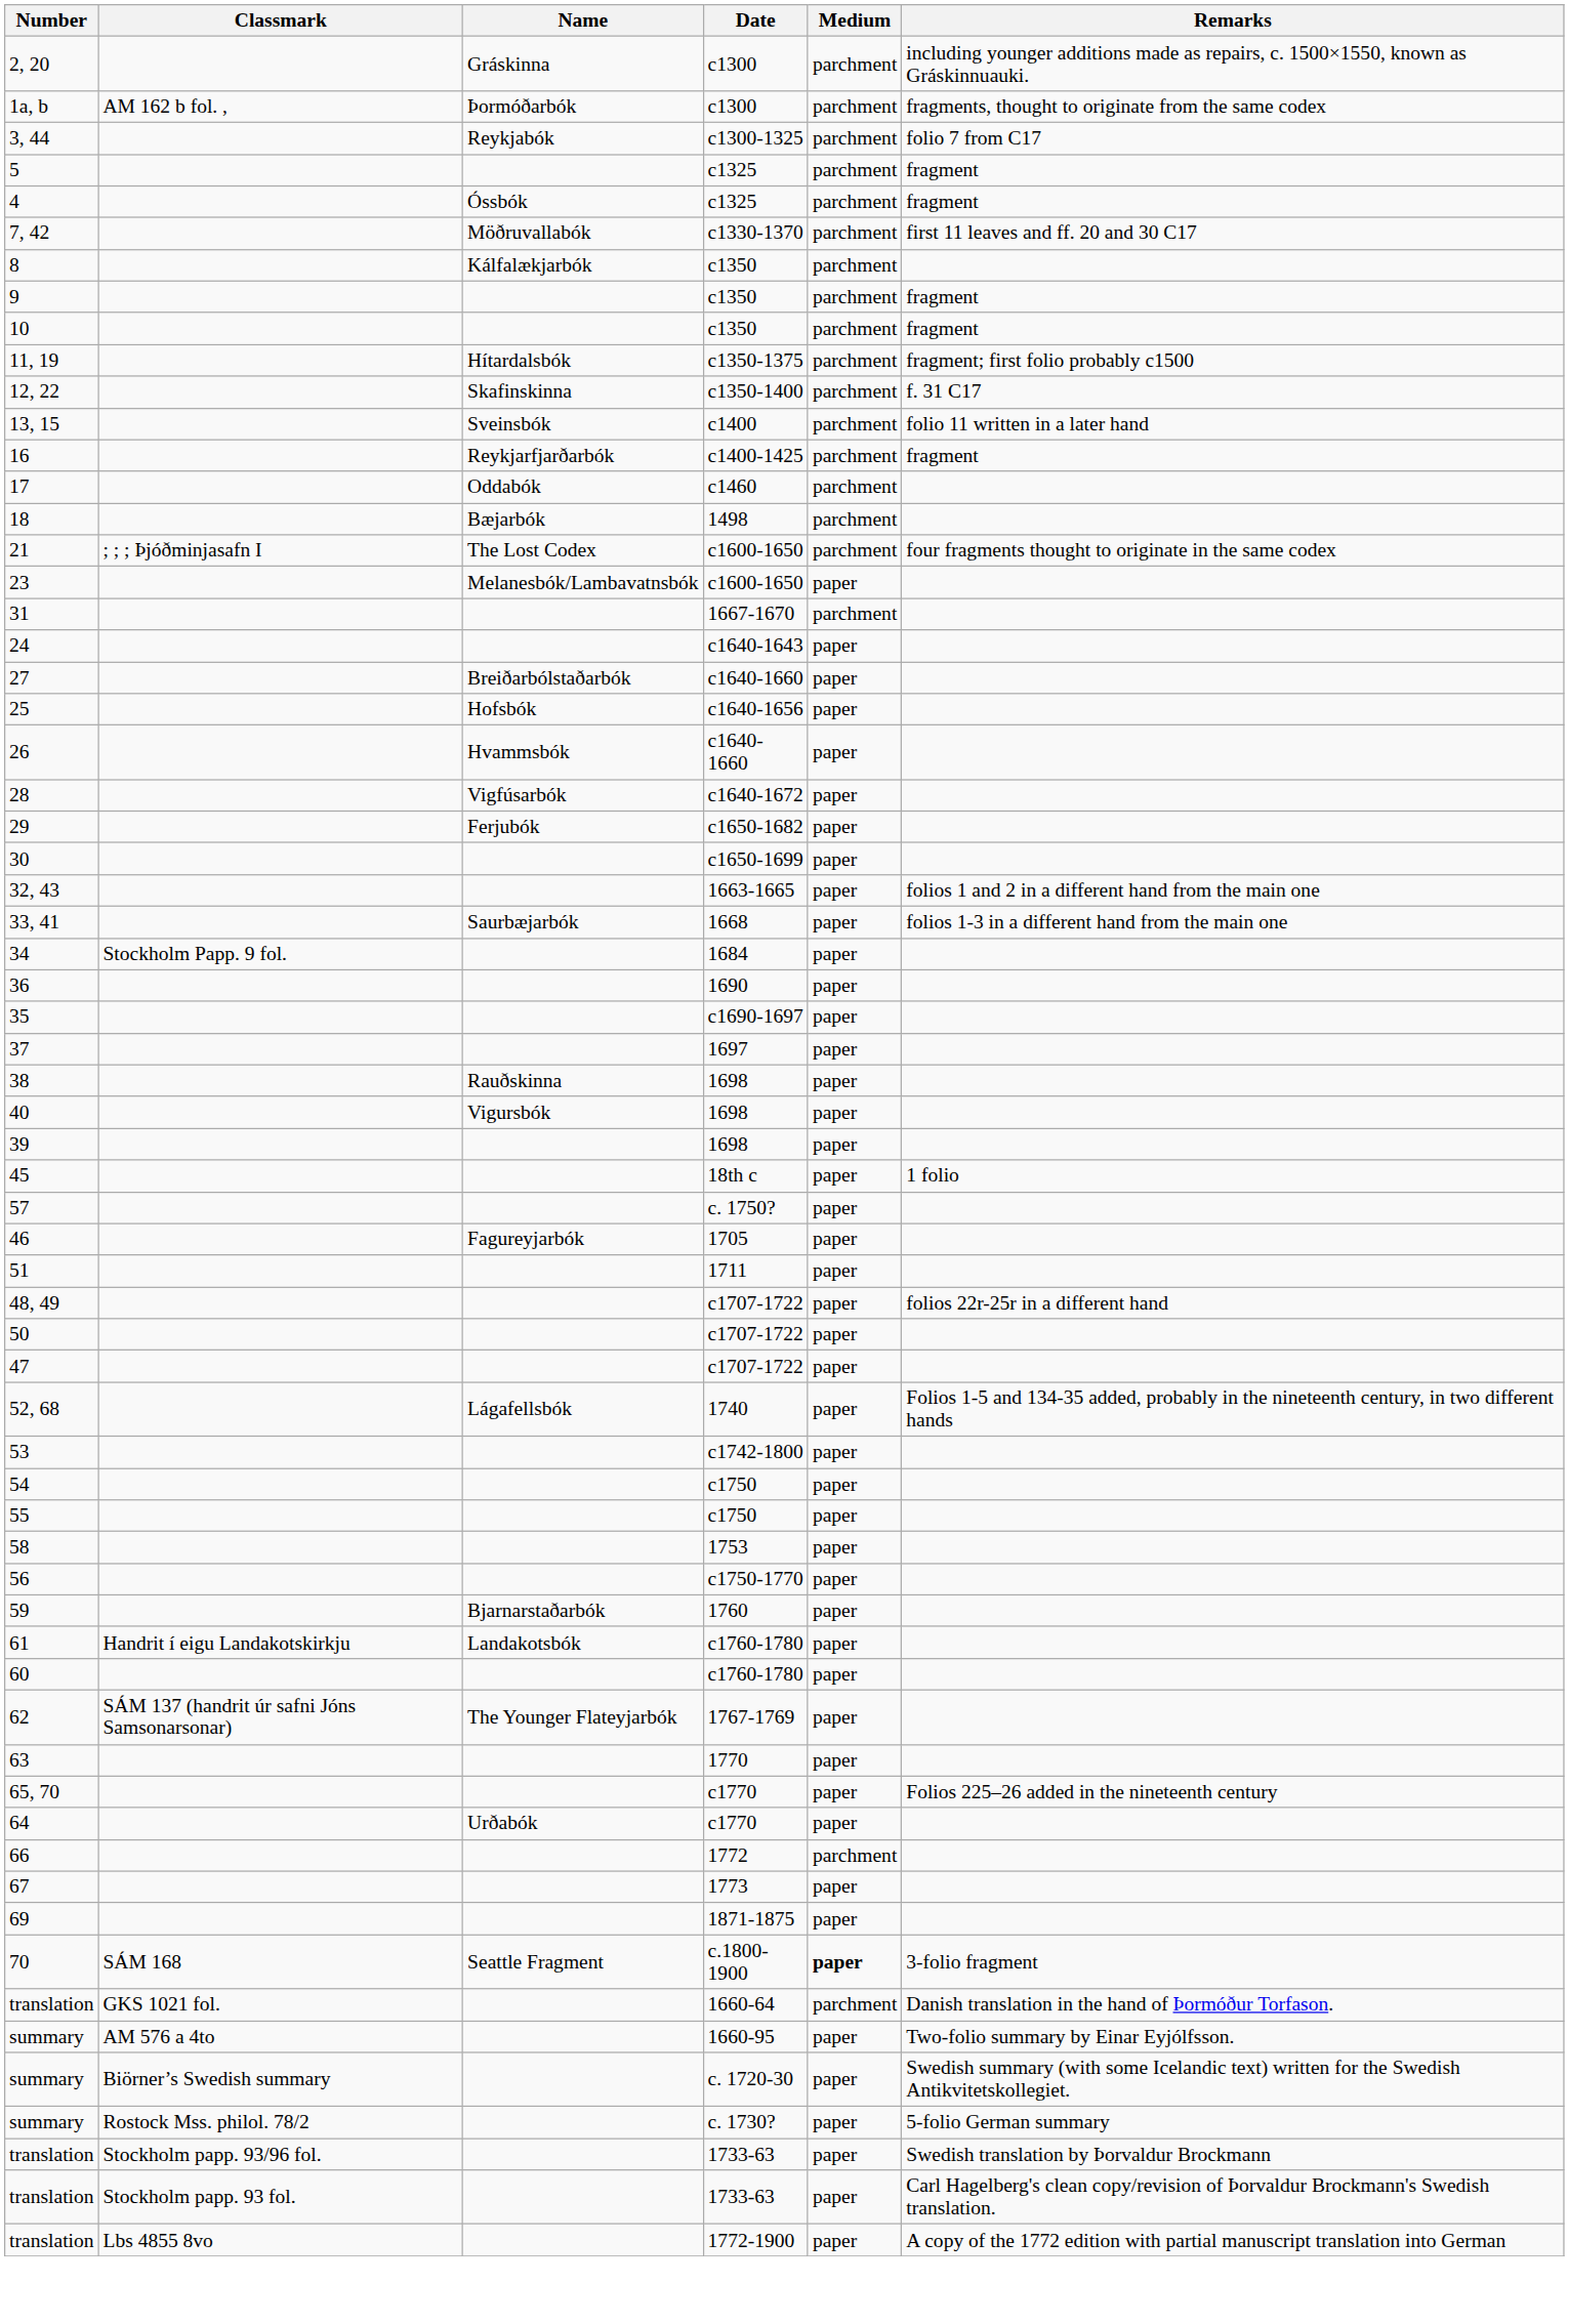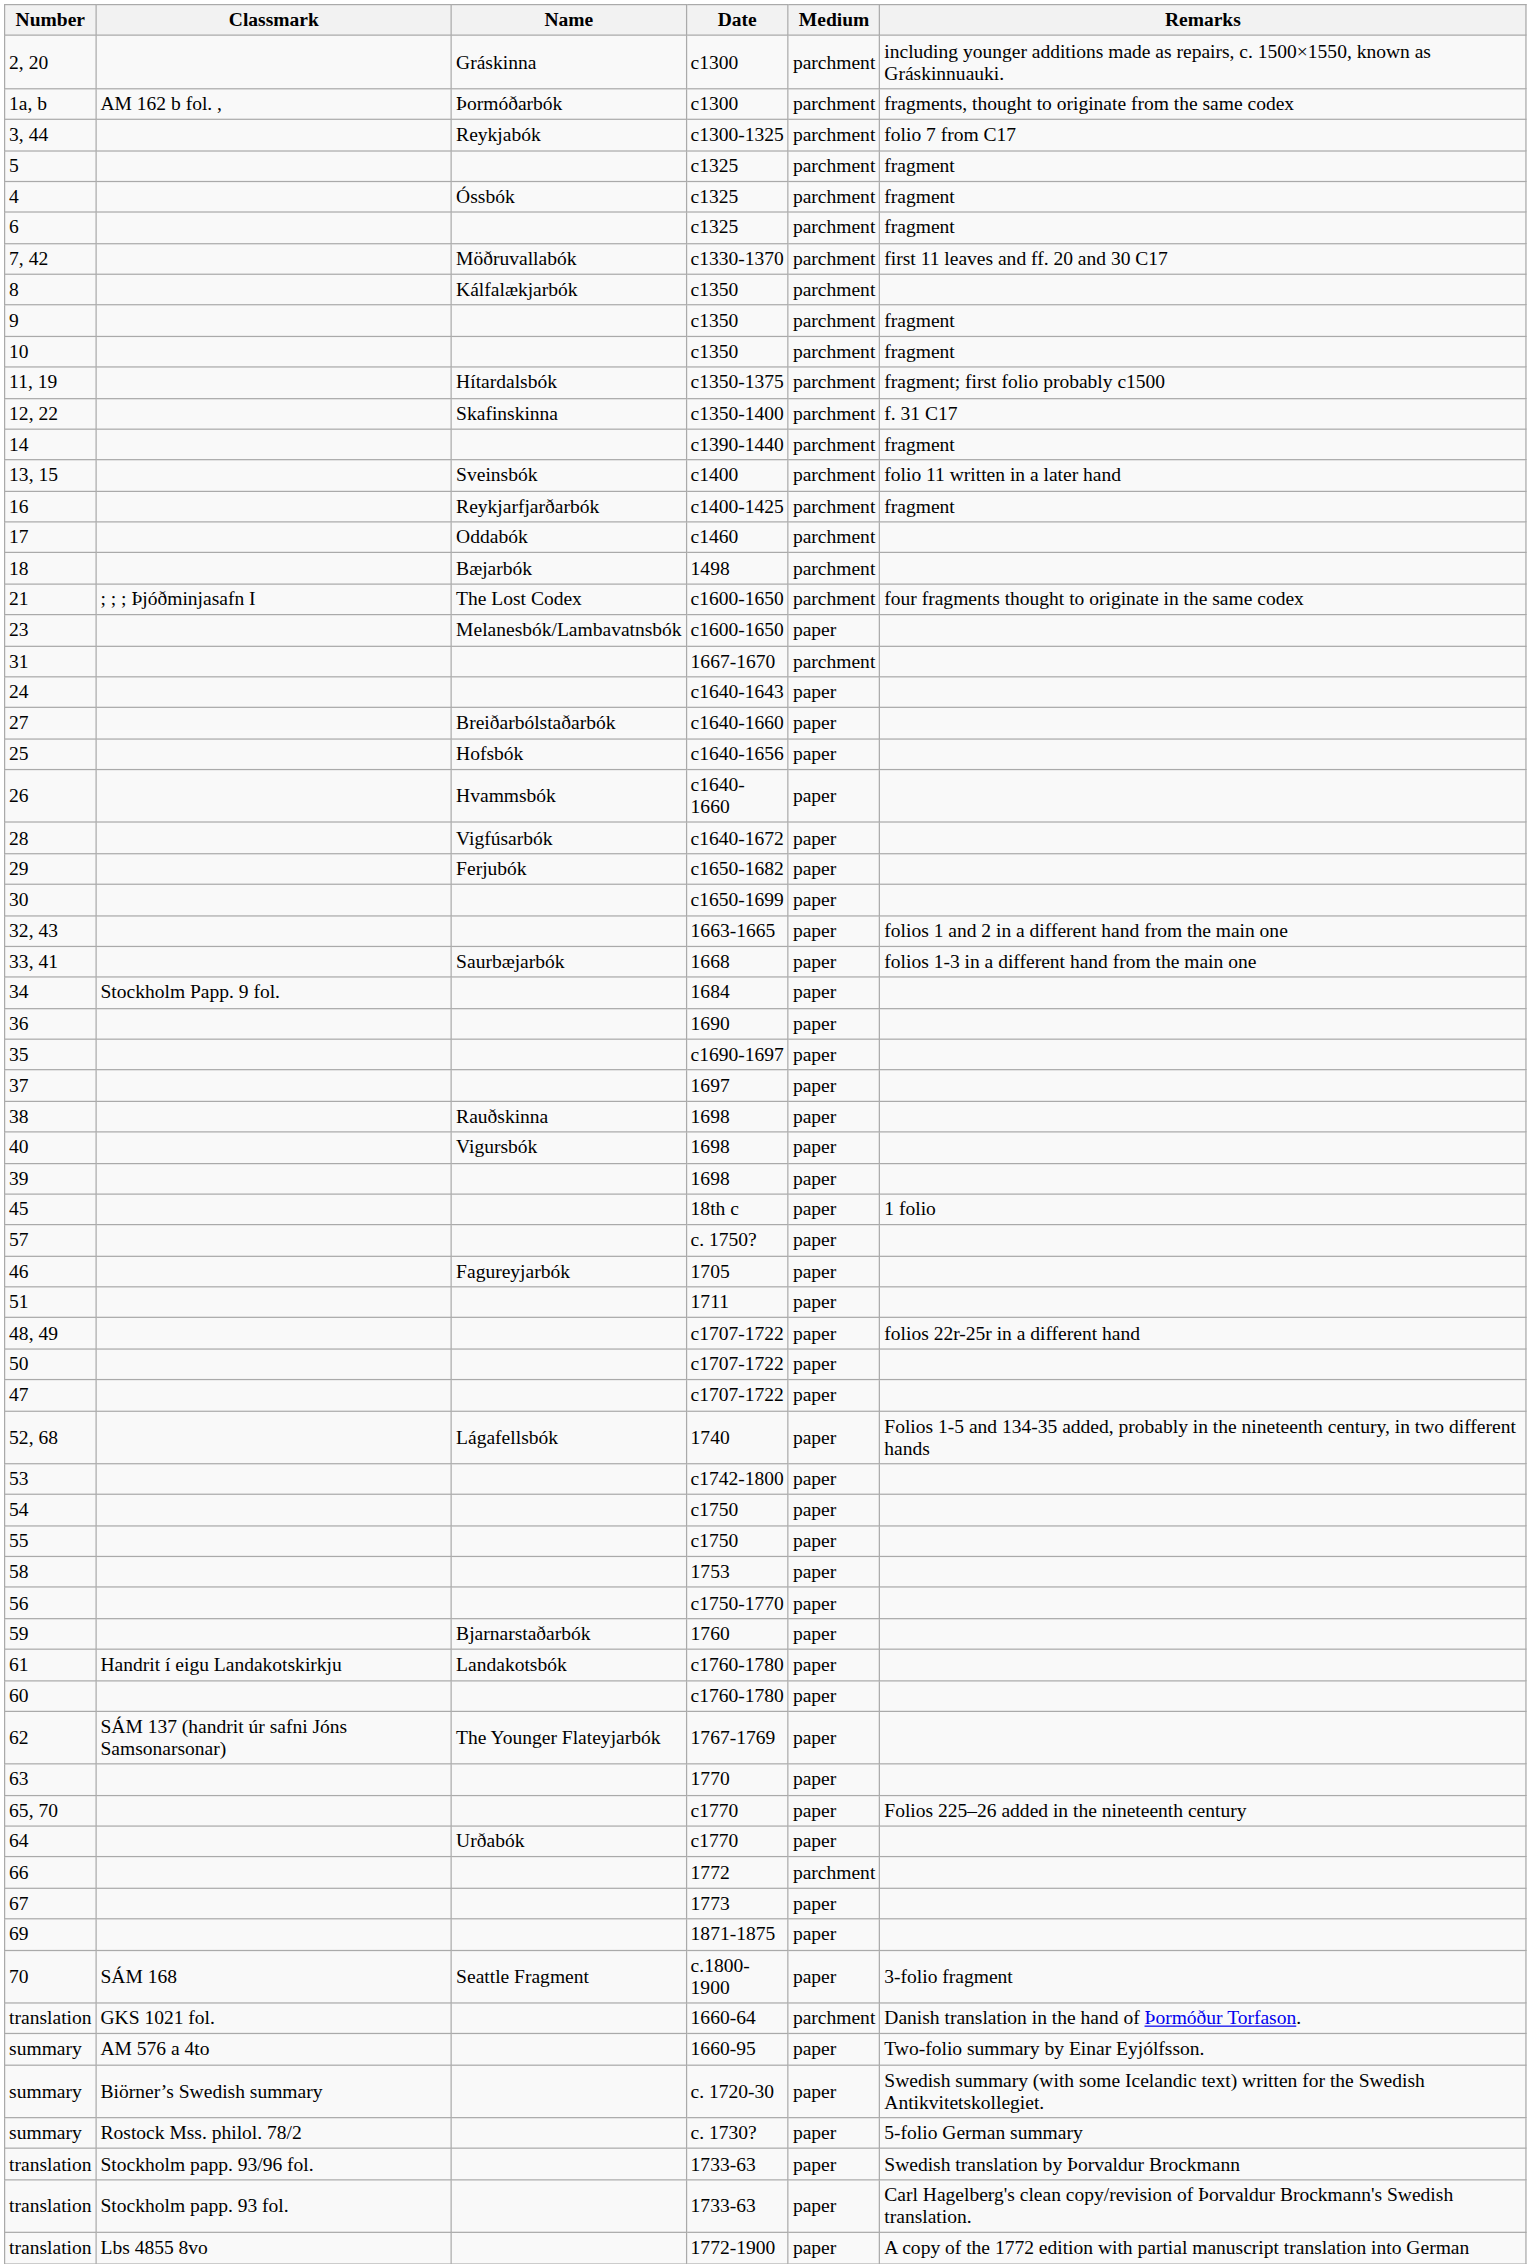 <table class="wikitable sortable mw-collapsible">
 <tr>
 <th>Number</th>
 <th>Classmark</th>
 <th>Name</th>
 <th>Date</th>
 <th>Medium</th>
 <th>Remarks</th>
 </tr>
 <tr>
 <td>2, 20</td>
 <td></td>
 <td>Gráskinna</td>
 <td>c1300</td>
 <td>parchment</td>
 <td>including younger additions made as repairs, c. 1500×1550, known as Gráskinnuauki.</td>
 </tr>
 <tr>
 <td>1a, b</td>
 <td>AM 162 b fol. , </td>
 <td>Þormóðarbók</td>
 <td>c1300</td>
 <td>parchment</td>
 <td>fragments, thought to originate from the same codex</td>
 </tr>
 <tr>
 <td>3, 44</td>
 <td></td>
 <td>Reykjabók</td>
 <td>c1300-1325</td>
 <td>parchment</td>
 <td>folio 7 from C17</td>
 </tr>
 <tr>
 <td>5</td>
 <td></td>
 <td></td>
 <td>c1325</td>
 <td>parchment</td>
 <td>fragment</td>
 </tr>
 <tr>
 <td>4</td>
 <td></td>
 <td>Óssbók</td>
+<td>c1325</td>
+<td>parchment</td>
+<td>fragment</td>
+</tr>
+<tr>
+<td>6</td>
+<td></td>
+<td></td>
 <td>c1325</td>
 <td>parchment</td>
 <td>fragment</td>
 </tr>
 <tr>
 <td>7, 42</td>
 <td></td>
 <td>Möðruvallabók</td>
 <td>c1330-1370</td>
 <td>parchment</td>
 <td>first 11 leaves and ff. 20 and 30 C17</td>
 </tr>
 <tr>
 <td>8</td>
 <td></td>
 <td>Kálfalækjarbók</td>
 <td>c1350</td>
 <td>parchment</td>
 <td></td>
 </tr>
 <tr>
 <td>9</td>
 <td></td>
 <td></td>
 <td>c1350</td>
 <td>parchment</td>
 <td>fragment</td>
 </tr>
 <tr>
 <td>10</td>
 <td></td>
 <td></td>
 <td>c1350</td>
 <td>parchment</td>
 <td>fragment</td>
 </tr>
 <tr>
 <td>11, 19</td>
 <td></td>
 <td>Hítardalsbók</td>
 <td>c1350-1375</td>
 <td>parchment</td>
 <td>fragment; first folio probably c1500</td>
 </tr>
 <tr>
 <td>12, 22</td>
 <td></td>
 <td>Skafinskinna</td>
 <td>c1350-1400</td>
 <td>parchment</td>
 <td>f. 31 C17</td>
+</tr>
+<tr>
+<td>14</td>
+<td></td>
+<td></td>
+<td>c1390-1440</td>
+<td>parchment</td>
+<td>fragment</td>
 </tr>
 <tr>
 <td>13, 15</td>
 <td></td>
 <td>Sveinsbók</td>
 <td>c1400</td>
 <td>parchment</td>
 <td>folio 11 written in a later hand</td>
 </tr>
 <tr>
 <td>16</td>
 <td></td>
 <td>Reykjarfjarðarbók</td>
 <td>c1400-1425</td>
 <td>parchment</td>
 <td>fragment</td>
 </tr>
 <tr>
 <td>17</td>
 <td></td>
 <td>Oddabók</td>
 <td>c1460</td>
 <td>parchment</td>
 <td></td>
 </tr>
 <tr>
 <td>18</td>
 <td></td>
 <td>Bæjarbók</td>
 <td>1498</td>
 <td>parchment</td>
 <td></td>
 </tr>
 <tr>
 <td>21</td>
 <td>; ; ; Þjóðminjasafn I</td>
 <td>The Lost Codex</td>
 <td>c1600-1650</td>
 <td>parchment</td>
 <td>four fragments thought to originate in the same codex</td>
 </tr>
 <tr>
 <td>23</td>
 <td></td>
 <td>Melanesbók/Lambavatnsbók</td>
 <td>c1600-1650</td>
 <td>paper</td>
 <td></td>
 </tr>
 <tr>
 <td>31</td>
 <td></td>
 <td></td>
 <td>1667-1670</td>
 <td>parchment</td>
 <td></td>
 </tr>
 <tr>
 <td>24</td>
 <td></td>
 <td></td>
 <td>c1640-1643</td>
 <td>paper</td>
 <td></td>
 </tr>
 <tr>
 <td>27</td>
 <td><br></td>
 <td>Breiðarbólstaðarbók</td>
 <td>c1640-1660</td>
 <td>paper</td>
 <td></td>
 </tr>
 <tr>
 <td>25</td>
 <td></td>
 <td>Hofsbók</td>
 <td>c1640-1656</td>
 <td>paper</td>
 <td></td>
 </tr>
 <tr>
 <td>26</td>
 <td></td>
 <td>Hvammsbók</td>
 <td>c1640-<br>1660</td>
 <td>paper</td>
 <td></td>
 </tr>
 <tr>
 <td>28</td>
 <td></td>
 <td>Vigfúsarbók</td>
 <td>c1640-1672</td>
 <td>paper</td>
 <td></td>
 </tr>
 <tr>
 <td>29</td>
 <td></td>
 <td>Ferjubók</td>
 <td>c1650-1682</td>
 <td>paper</td>
 <td></td>
 </tr>
 <tr>
 <td>30</td>
 <td></td>
 <td></td>
 <td>c1650-1699</td>
 <td>paper</td>
 <td></td>
 </tr>
 <tr>
 <td>32, 43</td>
 <td></td>
 <td></td>
 <td>1663-1665</td>
 <td>paper</td>
 <td>folios 1 and 2 in a different hand from the main one</td>
 </tr>
 <tr>
 <td>33, 41</td>
 <td></td>
 <td>Saurbæjarbók</td>
 <td>1668</td>
 <td>paper</td>
 <td>folios 1-3 in a different hand from the main one</td>
 </tr>
 <tr>
 <td>34</td>
 <td>Stockholm Papp. 9 fol.</td>
 <td></td>
 <td>1684</td>
 <td>paper</td>
 <td></td>
 </tr>
 <tr>
 <td>36</td>
 <td></td>
 <td></td>
 <td>1690</td>
 <td>paper</td>
 <td></td>
 </tr>
 <tr>
 <td>35</td>
 <td></td>
 <td></td>
 <td>c1690-1697</td>
 <td>paper</td>
 <td></td>
 </tr>
 <tr>
 <td>37</td>
 <td></td>
 <td></td>
 <td>1697</td>
 <td>paper</td>
 <td></td>
 </tr>
 <tr>
 <td>38</td>
 <td></td>
 <td>Rauðskinna</td>
 <td>1698</td>
 <td>paper</td>
 <td></td>
 </tr>
 <tr>
 <td>40</td>
 <td></td>
 <td>Vigursbók</td>
 <td>1698</td>
 <td>paper</td>
 <td></td>
 </tr>
 <tr>
 <td>39</td>
 <td></td>
 <td></td>
 <td>1698</td>
 <td>paper</td>
 <td></td>
 </tr>
 <tr>
 <td>45</td>
 <td></td>
 <td></td>
 <td>18th c</td>
 <td>paper</td>
 <td>1 folio</td>
 </tr>
 <tr>
 <td>57</td>
 <td></td>
 <td></td>
 <td>c. 1750?</td>
 <td>paper</td>
 <td></td>
 </tr>
 <tr>
 <td>46</td>
 <td></td>
 <td>Fagureyjarbók</td>
 <td>1705</td>
 <td>paper</td>
 <td></td>
 </tr>
 <tr>
 <td>51</td>
 <td></td>
 <td></td>
 <td>1711</td>
 <td>paper</td>
 <td></td>
 </tr>
 <tr>
 <td>48, 49</td>
 <td></td>
 <td></td>
 <td>c1707-1722</td>
 <td>paper</td>
 <td>folios 22r-25r in a different hand</td>
 </tr>
 <tr>
 <td>50</td>
 <td></td>
 <td></td>
 <td>c1707-1722</td>
 <td>paper</td>
 <td></td>
 </tr>
 <tr>
 <td>47</td>
 <td></td>
 <td></td>
 <td>c1707-1722</td>
 <td>paper</td>
 <td></td>
 </tr>
 <tr>
 <td>52, 68</td>
 <td></td>
 <td>Lágafellsbók</td>
 <td>1740</td>
 <td>paper</td>
 <td>Folios 1-5 and 134-35 added, probably in the nineteenth century, in two different hands</td>
 </tr>
 <tr>
 <td>53</td>
 <td></td>
 <td></td>
 <td>c1742-1800</td>
 <td>paper</td>
 <td></td>
 </tr>
 <tr>
 <td>54</td>
 <td></td>
 <td></td>
 <td>c1750</td>
 <td>paper</td>
 <td></td>
 </tr>
 <tr>
 <td>55</td>
 <td></td>
 <td></td>
 <td>c1750</td>
 <td>paper</td>
 <td></td>
 </tr>
 <tr>
 <td>58</td>
 <td></td>
 <td></td>
 <td>1753</td>
 <td>paper</td>
 <td></td>
 </tr>
 <tr>
 <td>56</td>
 <td></td>
 <td></td>
 <td>c1750-1770</td>
 <td>paper</td>
 <td></td>
 </tr>
 <tr>
 <td>59</td>
 <td></td>
 <td>Bjarnarstaðarbók</td>
 <td>1760</td>
 <td>paper</td>
 <td></td>
 </tr>
 <tr>
 <td>61</td>
 <td>Handrit í eigu Landakotskirkju</td>
 <td>Landakotsbók</td>
 <td>c1760-1780</td>
 <td>paper</td>
 <td></td>
 </tr>
 <tr>
 <td>60</td>
 <td></td>
 <td></td>
 <td>c1760-1780</td>
 <td>paper</td>
 <td></td>
 </tr>
 <tr>
 <td>62</td>
 <td>SÁM 137 (handrit úr safni Jóns Samsonarsonar)</td>
 <td>The Younger Flateyjarbók</td>
 <td>1767-1769</td>
 <td>paper</td>
 <td></td>
 </tr>
 <tr>
 <td>63</td>
 <td></td>
 <td></td>
 <td>1770</td>
 <td>paper</td>
 <td></td>
 </tr>
 <tr>
 <td>65, 70</td>
 <td></td>
 <td></td>
 <td>c1770</td>
 <td>paper</td>
 <td>Folios 225–26 added in the nineteenth century</td>
 </tr>
 <tr>
 <td>64</td>
 <td></td>
 <td>Urðabók</td>
 <td>c1770</td>
 <td>paper</td>
 <td></td>
 </tr>
 <tr>
 <td>66</td>
 <td></td>
 <td></td>
 <td>1772</td>
 <td>parchment</td>
 <td></td>
 </tr>
 <tr>
 <td>67</td>
 <td></td>
 <td></td>
 <td>1773</td>
 <td>paper</td>
 <td></td>
 </tr>
 <tr>
 <td>69</td>
 <td></td>
 <td></td>
 <td>1871-1875</td>
 <td>paper</td>
 <td></td>
 </tr>
 <tr>
 <td>70</td>
 <td>SÁM 168</td>
 <td>Seattle Fragment</td>
 <td>c.1800-1900</td>
-<td><strong>paper</strong></td>
+<td>paper</td>
 <td>3-folio fragment</td>
 </tr>
 <tr>
 <td>translation</td>
 <td>GKS 1021 fol.</td>
 <td></td>
 <td>1660-64</td>
 <td>parchment</td>
 <td>Danish translation in the hand of <a href='#'>Þormóður Torfason</a>.</td>
 </tr>
 <tr>
 <td>summary</td>
 <td>AM 576 a 4to</td>
 <td></td>
 <td>1660-95</td>
 <td>paper</td>
 <td>Two-folio summary by Einar Eyjólfsson.</td>
 </tr>
 <tr>
 <td>summary</td>
 <td>Biörner’s Swedish summary</td>
 <td></td>
 <td>c. 1720-30</td>
 <td>paper</td>
 <td>Swedish summary (with some Icelandic text) written for the Swedish Antikvitetskollegiet.</td>
 </tr>
 <tr>
 <td>summary</td>
 <td>Rostock Mss. philol. 78/2</td>
 <td></td>
 <td>c. 1730?</td>
 <td>paper</td>
 <td>5-folio German summary</td>
 </tr>
 <tr>
 <td>translation</td>
 <td>Stockholm papp. 93/96 fol.</td>
 <td></td>
 <td>1733-63</td>
 <td>paper</td>
 <td>Swedish translation by Þorvaldur Brockmann</td>
 </tr>
 <tr>
 <td>translation</td>
 <td>Stockholm papp. 93 fol.</td>
 <td></td>
 <td>1733-63</td>
 <td>paper</td>
 <td>Carl Hagelberg's clean copy/revision of Þorvaldur Brockmann's Swedish translation.</td>
 </tr>
 <tr>
 <td>translation</td>
 <td>Lbs 4855 8vo</td>
 <td></td>
 <td>1772-1900</td>
 <td>paper</td>
 <td>A copy of the 1772 edition with partial manuscript translation into German</td>
 </tr>
 </table>
